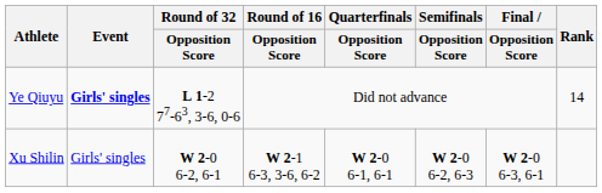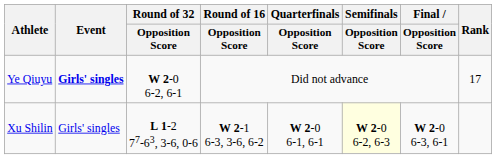 <table class=wikitable style="font-size:90%">
 <tr>
 <th rowspan="2">Athlete</th>
 <th rowspan="2">Event</th>
 <th>Round of 32</th>
 <th>Round of 16</th>
 <th>Quarterfinals</th>
 <th>Semifinals</th>
 <th>Final / </th>
 <th rowspan=2>Rank</th>
 </tr>
 <tr style="font-size:95%">
 <th>Opposition<br>Score</th>
 <th>Opposition<br>Score</th>
 <th>Opposition<br>Score</th>
 <th>Opposition<br>Score</th>
 <th>Opposition<br>Score</th>
 </tr>
 <tr align=center>
 <td align=left><a href='#'>Ye Qiuyu</a></td>
 <td align=left><strong><a href='#'>Girls' singles</a></strong></td>
-<td><br><strong>L</strong> <strong>1</strong>-2 <br> 7<sup>7</sup>-6<sup>3</sup>, 3-6, 0-6</td>
+<td><br><strong>W</strong> <strong>2</strong>-0 <br> 6-2, 6-1</td>
 <td colspan=4>Did not advance</td>
-<td>14</td>
+<td>17</td>
 </tr>
 <tr align=center>
 <td align=left><a href='#'>Xu Shilin</a></td>
 <td align=left><a href='#'>Girls' singles</a></td>
-<td><br><strong>W</strong> <strong>2</strong>-0 <br> 6-2, 6-1</td>
+<td><br><strong>L</strong> <strong>1</strong>-2 <br> 7<sup>7</sup>-6<sup>3</sup>, 3-6, 0-6</td>
 <td><br><strong>W</strong> <strong>2</strong>-1 <br> 6-3, 3-6, 6-2</td>
 <td><br><strong>W</strong> <strong>2</strong>-0 <br> 6-1, 6-1</td>
-<td><br><strong>W</strong> <strong>2</strong>-0 <br> 6-2, 6-3</td>
+<td style="background: lightyellow;"><br><strong>W</strong> <strong>2</strong>-0 <br> 6-2, 6-3</td>
 <td><br><strong>W</strong> <strong>2</strong>-0 <br> 6-3, 6-1</td>
 <td></td>
 </tr>
 </table>
